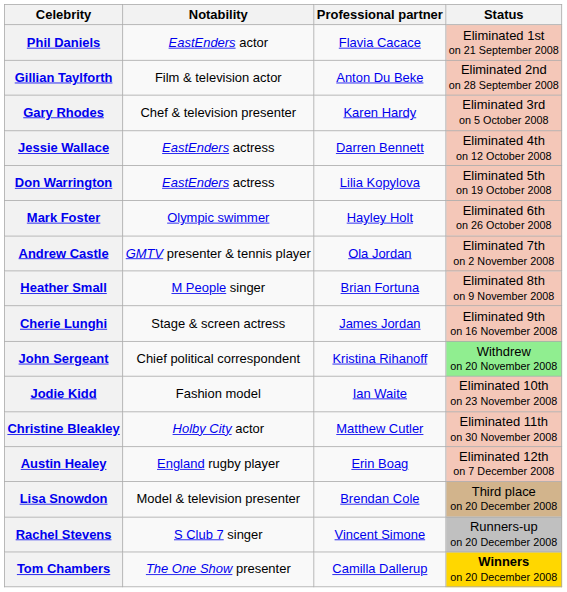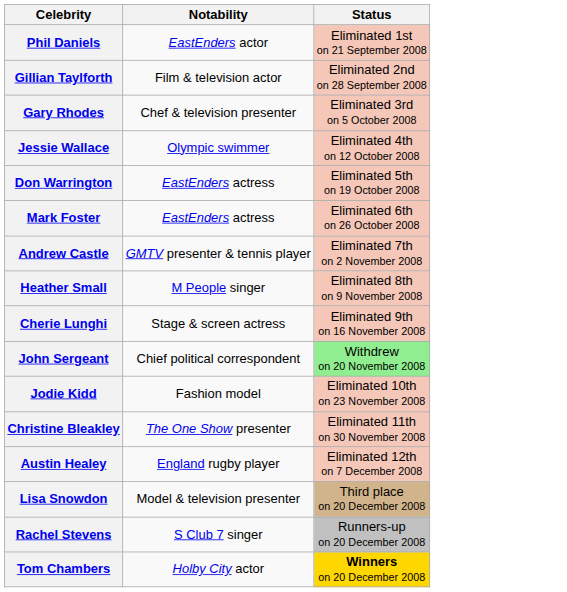 <table class="wikitable sortable" style="text-align:center;">
 <tr>
 <th scope="col">Celebrity</th>
 <th scope="col" class="unsortable">Notability</th>
-<th scope="col">Professional partner</th>
 <th scope="col">Status</th>
 </tr>
 <tr>
 <th scope="row"><a href='#'>Phil Daniels</a></th>
 <td><em><a href='#'>EastEnders</a></em> actor</td>
-<td><a href='#'>Flavia Cacace</a></td>
 <td bgcolor="f4c7b8">Eliminated 1st<br><small>on 21 September 2008</small></td>
 </tr>
 <tr>
 <th scope="row"><a href='#'>Gillian Taylforth</a></th>
 <td>Film & television actor</td>
-<td><a href='#'>Anton Du Beke</a></td>
 <td bgcolor="f4c7b8">Eliminated 2nd<br><small>on 28 September 2008</small></td>
 </tr>
 <tr>
 <th scope="row"><a href='#'>Gary Rhodes</a></th>
 <td>Chef & television presenter</td>
-<td><a href='#'>Karen Hardy</a></td>
 <td bgcolor="f4c7b8">Eliminated 3rd<br><small>on 5 October 2008</small></td>
 </tr>
 <tr>
 <th scope="row"><a href='#'>Jessie Wallace</a></th>
-<td><em><a href='#'>EastEnders</a></em> actress</td>
-<td><a href='#'>Darren Bennett</a></td>
+<td><a href='#'>Olympic swimmer</a></td>
 <td bgcolor="f4c7b8">Eliminated 4th<br><small>on 12 October 2008</small></td>
 </tr>
 <tr>
 <th scope="row"><a href='#'>Don Warrington</a></th>
 <td><em><a href='#'>EastEnders</a></em> actress</td>
-<td><a href='#'>Lilia Kopylova</a></td>
 <td bgcolor="f4c7b8">Eliminated 5th<br><small>on 19 October 2008</small></td>
 </tr>
 <tr>
 <th scope="row"><a href='#'>Mark Foster</a></th>
-<td><a href='#'>Olympic swimmer</a></td>
-<td><a href='#'>Hayley Holt</a></td>
+<td><em><a href='#'>EastEnders</a></em> actress</td>
 <td bgcolor="f4c7b8">Eliminated 6th<br><small>on 26 October 2008</small></td>
 </tr>
 <tr>
 <th scope="row"><a href='#'>Andrew Castle</a></th>
 <td><em><a href='#'>GMTV</a></em> presenter & tennis player</td>
-<td><a href='#'>Ola Jordan</a></td>
 <td bgcolor="f4c7b8">Eliminated 7th<br><small>on 2 November 2008</small></td>
 </tr>
 <tr>
 <th scope="row"><a href='#'>Heather Small</a></th>
 <td><a href='#'>M People</a> singer</td>
-<td><a href='#'>Brian Fortuna</a></td>
 <td bgcolor="f4c7b8">Eliminated 8th<br><small>on 9 November 2008</small></td>
 </tr>
 <tr>
 <th scope="row"><a href='#'>Cherie Lunghi</a></th>
 <td>Stage & screen actress</td>
-<td><a href='#'>James Jordan</a></td>
 <td bgcolor="f4c7b8">Eliminated 9th<br><small>on 16 November 2008</small></td>
 </tr>
 <tr>
 <th scope="row"><a href='#'>John Sergeant</a></th>
 <td>Chief political correspondent</td>
-<td><a href='#'>Kristina Rihanoff</a></td>
 <td bgcolor="lightgreen">Withdrew<br><small>on 20 November 2008</small></td>
 </tr>
 <tr>
 <th scope="row"><a href='#'>Jodie Kidd</a></th>
 <td>Fashion model</td>
-<td><a href='#'>Ian Waite</a></td>
 <td bgcolor="f4c7b8">Eliminated 10th<br><small>on 23 November 2008</small></td>
 </tr>
 <tr>
 <th scope="row"><a href='#'>Christine Bleakley</a></th>
-<td><em><a href='#'>Holby City</a></em> actor</td>
-<td><a href='#'>Matthew Cutler</a></td>
+<td><em><a href='#'>The One Show</a></em> presenter</td>
 <td bgcolor="f4c7b8">Eliminated 11th<br><small>on 30 November 2008</small></td>
 </tr>
 <tr>
 <th scope="row"><a href='#'>Austin Healey</a></th>
 <td><a href='#'>England</a> rugby player</td>
-<td><a href='#'>Erin Boag</a></td>
 <td bgcolor="f4c7b8">Eliminated 12th<br><small>on 7 December 2008</small></td>
 </tr>
 <tr>
 <th scope="row"><a href='#'>Lisa Snowdon</a></th>
 <td>Model & television presenter</td>
-<td><a href='#'>Brendan Cole</a></td>
 <td bgcolor="tan">Third place<br><small>on 20 December 2008</small></td>
 </tr>
 <tr>
 <th scope="row"><a href='#'>Rachel Stevens</a></th>
 <td><a href='#'>S Club 7</a> singer</td>
-<td><a href='#'>Vincent Simone</a></td>
 <td bgcolor="silver">Runners-up<br><small>on 20 December 2008</small></td>
 </tr>
 <tr>
 <th scope="row"><a href='#'>Tom Chambers</a></th>
-<td><em><a href='#'>The One Show</a></em> presenter</td>
-<td><a href='#'>Camilla Dallerup</a></td>
+<td><em><a href='#'>Holby City</a></em> actor</td>
 <td bgcolor="gold"><strong>Winners</strong><br><small>on 20 December 2008</small></td>
 </tr>
 </table>
